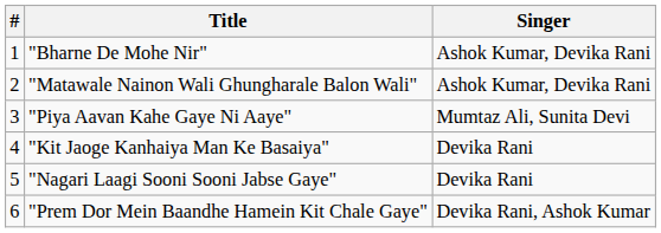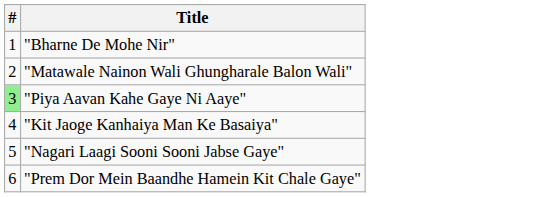 <table class="wikitable" style="font-size:95%;">
 <tr>
 <th>#</th>
 <th>Title</th>
-<th>Singer</th>
 </tr>
 <tr>
 <td>1</td>
 <td>"Bharne De Mohe Nir"</td>
-<td>Ashok Kumar, Devika Rani</td>
 </tr>
 <tr>
 <td>2</td>
 <td>"Matawale Nainon Wali Ghungharale Balon Wali"</td>
-<td>Ashok Kumar, Devika Rani</td>
 </tr>
 <tr>
-<td>3</td>
+<td style="background: lightgreen;">3</td>
 <td>"Piya Aavan Kahe Gaye Ni Aaye"</td>
-<td>Mumtaz Ali, Sunita Devi</td>
 </tr>
 <tr>
 <td>4</td>
 <td>"Kit Jaoge Kanhaiya Man Ke Basaiya"</td>
-<td>Devika Rani</td>
 </tr>
 <tr>
 <td>5</td>
 <td>"Nagari Laagi Sooni Sooni Jabse Gaye"</td>
-<td>Devika Rani</td>
 </tr>
 <tr>
 <td>6</td>
 <td>"Prem Dor Mein Baandhe Hamein Kit Chale Gaye"</td>
-<td>Devika Rani, Ashok Kumar</td>
 </tr>
 </table>
